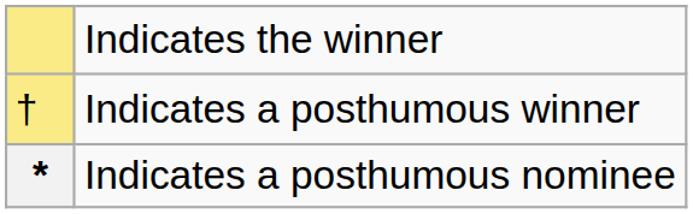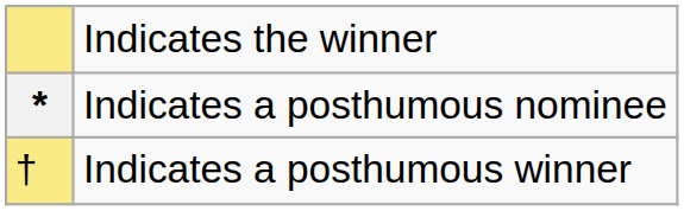 <table class="wikitable">
 <tr>
 <td style="background:#FAEB86; height:20px; width:20px"></td>
 <td>Indicates the winner</td>
 </tr>
 <tr>
+<th scope="row" style="text-align:center"><strong>*</strong></th>
+<td>Indicates a posthumous nominee</td>
+</tr>
+<tr>
 <td style="background:#FAEB86; height:20px; width:20px">†</td>
 <td>Indicates a posthumous winner</td>
 </tr>
-<tr>
-<th scope="row" style="text-align:center"><strong>*</strong></th>
-<td>Indicates a posthumous nominee</td>
-</tr>
 </table>
